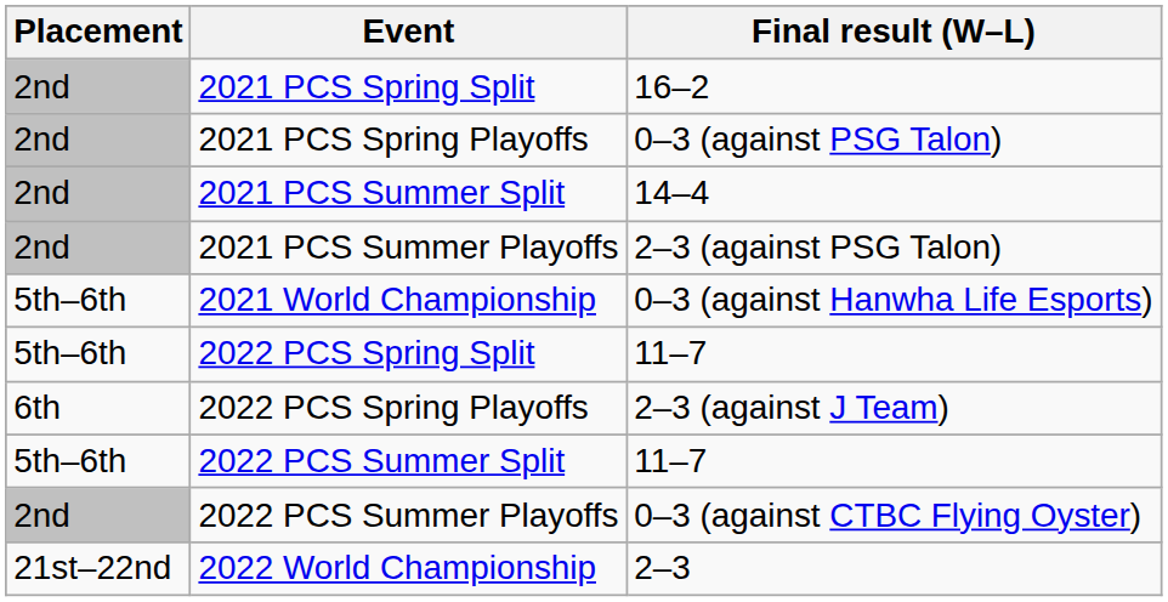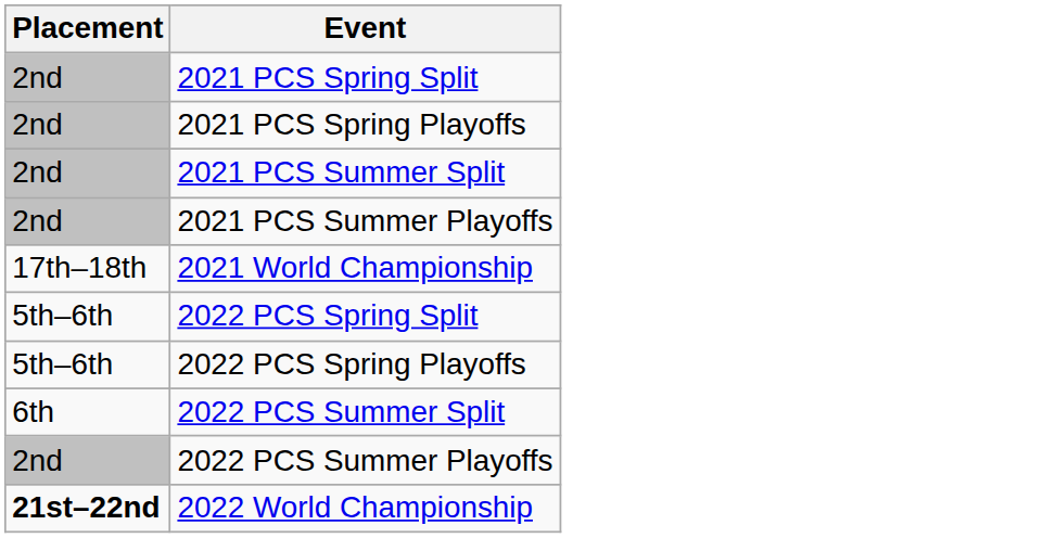 <table class="wikitable sortable mw-collapsible mw-collapsed">
 <tr>
 <th>Placement</th>
 <th>Event</th>
-<th>Final result (W–L)</th>
 </tr>
 <tr>
 <td style="background-color:Silver"> 2nd</td>
 <td> <a href='#'>2021 PCS Spring Split</a></td>
-<td> 16–2</td>
 </tr>
 <tr>
 <td style="background-color:Silver"> 2nd</td>
 <td> 2021 PCS Spring Playoffs</td>
-<td> 0–3 (against <a href='#'>PSG Talon</a>)</td>
 </tr>
 <tr>
 <td style="background-color:Silver"> 2nd</td>
 <td> <a href='#'>2021 PCS Summer Split</a></td>
-<td> 14–4</td>
 </tr>
 <tr>
 <td style="background-color:Silver"> 2nd</td>
 <td> 2021 PCS Summer Playoffs</td>
-<td> 2–3 (against PSG Talon)</td>
 </tr>
 <tr>
-<td> 5th–6th</td>
+<td> 17th–18th</td>
 <td> <a href='#'>2021 World Championship</a></td>
-<td> 0–3 (against <a href='#'>Hanwha Life Esports</a>)</td>
 </tr>
 <tr>
 <td> 5th–6th</td>
 <td> <a href='#'>2022 PCS Spring Split</a></td>
-<td> 11–7</td>
+</tr>
+<tr>
+<td> 5th–6th</td>
+<td> 2022 PCS Spring Playoffs</td>
 </tr>
 <tr>
 <td> 6th</td>
-<td> 2022 PCS Spring Playoffs</td>
-<td> 2–3 (against <a href='#'>J Team</a>)</td>
-</tr>
-<tr>
-<td> 5th–6th</td>
 <td> <a href='#'>2022 PCS Summer Split</a></td>
-<td> 11–7</td>
 </tr>
 <tr>
 <td style="background-color:Silver"> 2nd</td>
 <td> 2022 PCS Summer Playoffs</td>
-<td> 0–3 (against <a href='#'>CTBC Flying Oyster</a>)</td>
 </tr>
 <tr>
-<td> 21st–22nd</td>
+<td><strong> 21st–22nd</strong></td>
 <td> <a href='#'>2022 World Championship</a></td>
-<td> 2–3</td>
 </tr>
 </table>
